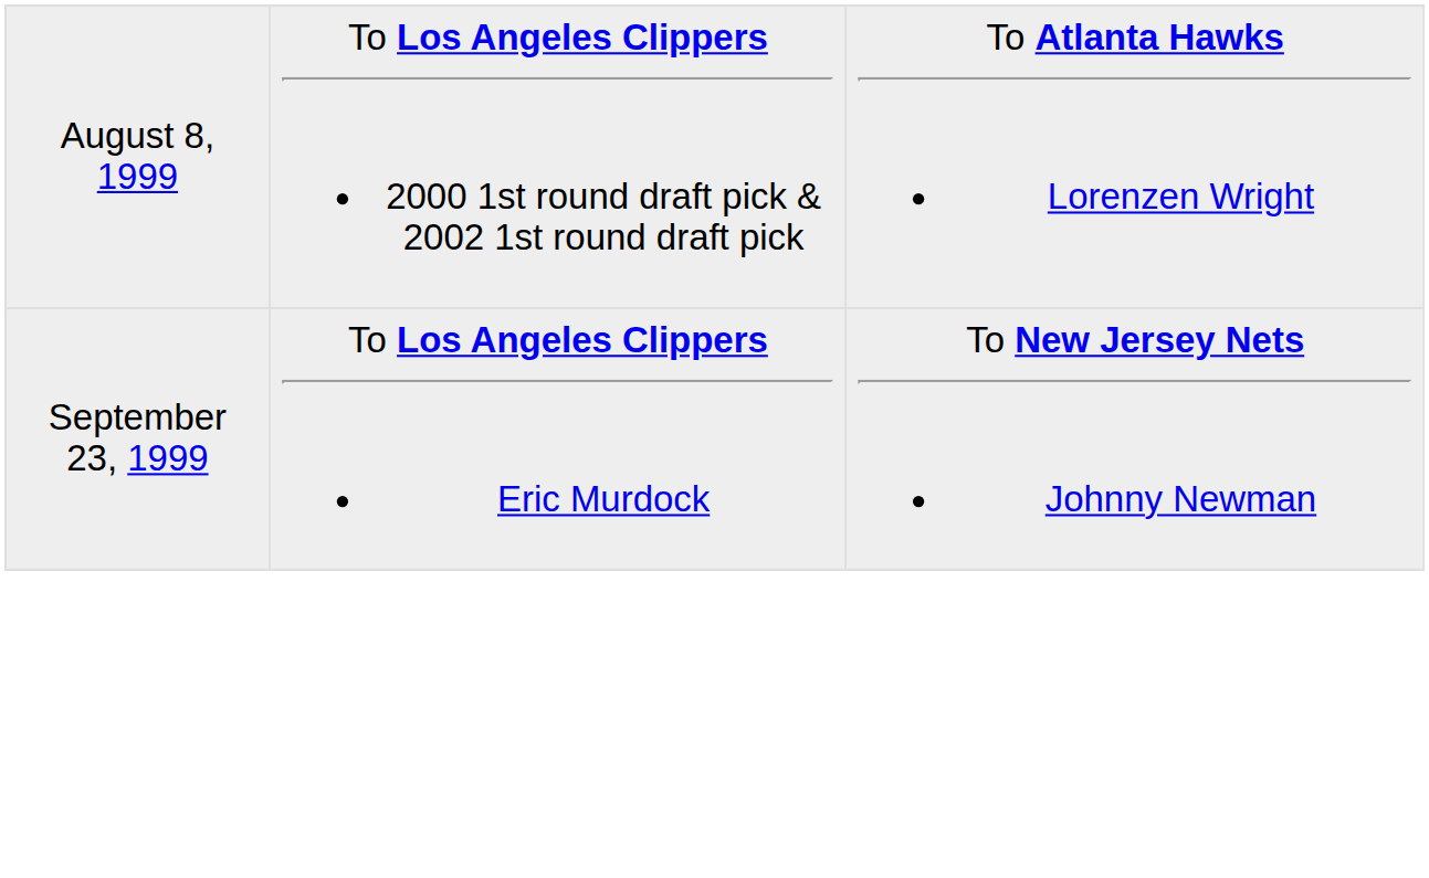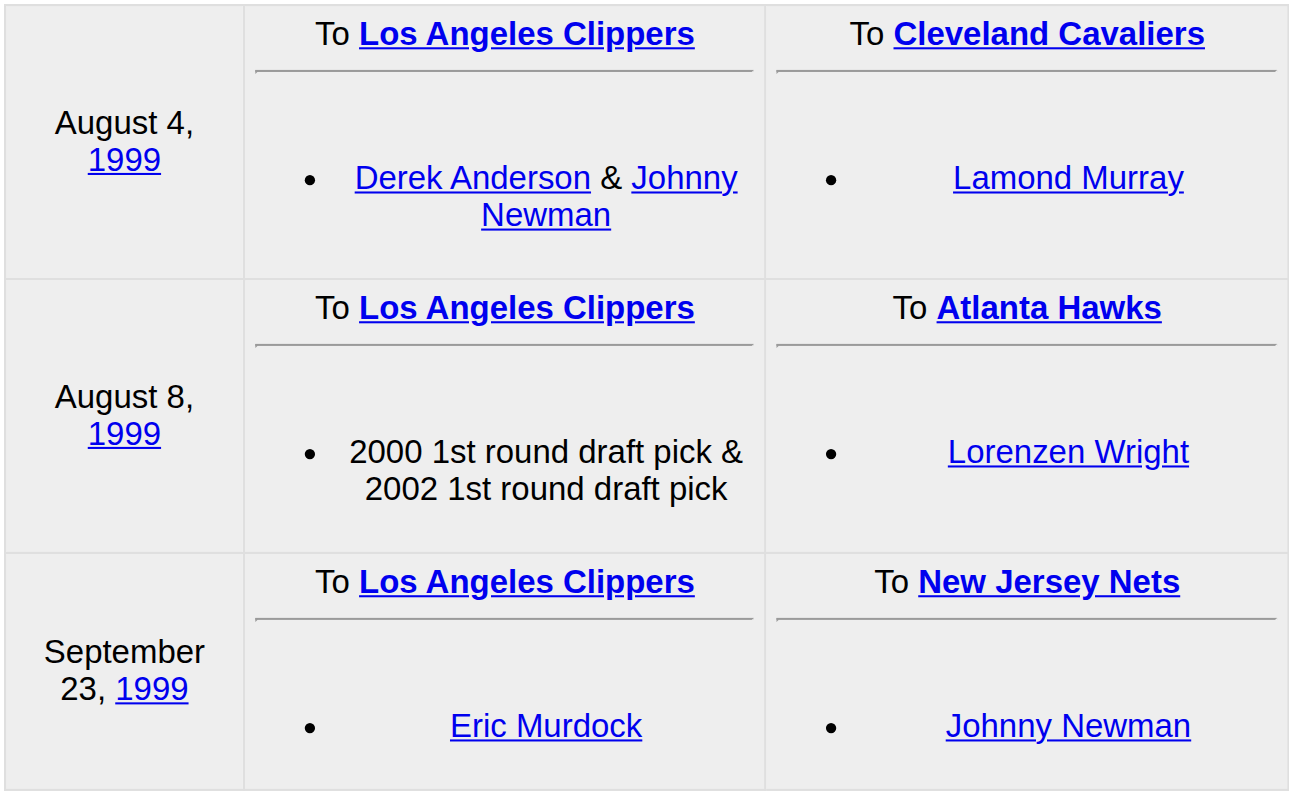 <table border=1 style="border-collapse:collapse; text-align: center; width: 100%" bordercolor="#DFDFDF"  cellpadding="5">
 <tr>
+</tr>
+<tr bgcolor="eeeeee">
+<td style="width:12%">August 4, <a href='#'>1999</a></td>
+<td style="width:30%" valign="top">To <strong><a href='#'>Los Angeles Clippers</a></strong><hr><br><ul><li><a href='#'>Derek Anderson</a> & <a href='#'>Johnny Newman</a></li></ul></td>
+<td style="width:30%" valign="top">To <strong><a href='#'>Cleveland Cavaliers</a></strong><hr><br><ul><li><a href='#'>Lamond Murray</a></li></ul></td>
 </tr>
 <tr>
 </tr>
 <tr bgcolor="eeeeee">
 <td style="width:12%">August 8, <a href='#'>1999</a></td>
 <td style="width:30%" valign="top">To <strong><a href='#'>Los Angeles Clippers</a></strong><hr><br><ul><li>2000 1st round draft pick & 2002 1st round draft pick</li></ul></td>
 <td style="width:30%" valign="top">To <strong><a href='#'>Atlanta Hawks</a></strong><hr><br><ul><li><a href='#'>Lorenzen Wright</a></li></ul></td>
 </tr>
 <tr>
 </tr>
 <tr bgcolor="eeeeee">
 <td style="width:12%">September 23, <a href='#'>1999</a></td>
 <td style="width:30%" valign="top">To <strong><a href='#'>Los Angeles Clippers</a></strong><hr><br><ul><li><a href='#'>Eric Murdock</a></li></ul></td>
 <td style="width:30%" valign="top">To <strong><a href='#'>New Jersey Nets</a></strong><hr><br><ul><li><a href='#'>Johnny Newman</a></li></ul></td>
 </tr>
 </table>
